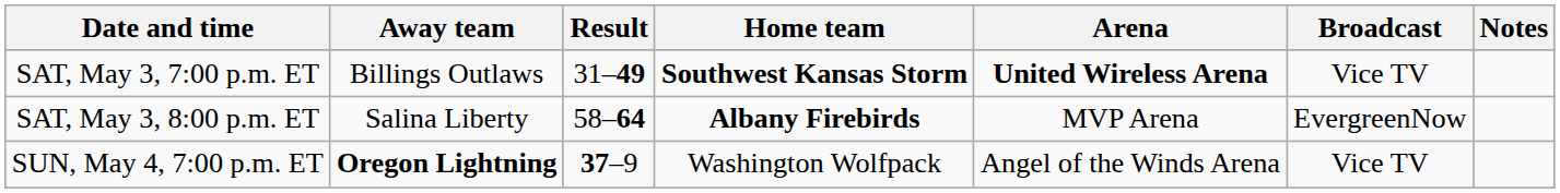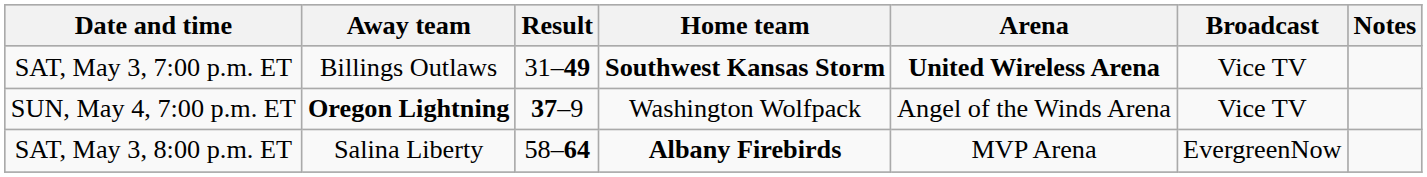 <table class="wikitable" style="text-align:center;">
 <tr>
 <th>Date and time</th>
 <th>Away team</th>
 <th>Result</th>
 <th>Home team</th>
 <th>Arena</th>
 <th>Broadcast</th>
 <th>Notes</th>
 </tr>
 <tr>
 <td>SAT, May 3, 7:00 p.m. ET</td>
 <td>Billings Outlaws</td>
 <td>31–<strong>49</strong></td>
 <td><strong>Southwest Kansas Storm</strong></td>
 <td><strong>United Wireless Arena</strong></td>
 <td>Vice TV</td>
 <td></td>
 </tr>
 <tr>
+<td>SUN, May 4, 7:00 p.m. ET</td>
+<td><strong>Oregon Lightning</strong></td>
+<td><strong>37</strong>–9</td>
+<td>Washington Wolfpack</td>
+<td>Angel of the Winds Arena</td>
+<td>Vice TV</td>
+<td></td>
+</tr>
+<tr>
 <td>SAT, May 3, 8:00 p.m. ET</td>
 <td>Salina Liberty</td>
 <td>58–<strong>64</strong></td>
 <td><strong>Albany Firebirds</strong></td>
 <td>MVP Arena</td>
 <td>EvergreenNow</td>
 <td></td>
 </tr>
-<tr>
-<td>SUN, May 4, 7:00 p.m. ET</td>
-<td><strong>Oregon Lightning</strong></td>
-<td><strong>37</strong>–9</td>
-<td>Washington Wolfpack</td>
-<td>Angel of the Winds Arena</td>
-<td>Vice TV</td>
-<td></td>
-</tr>
 </table>
